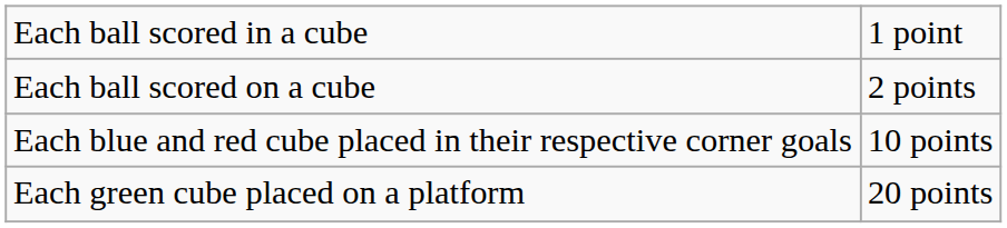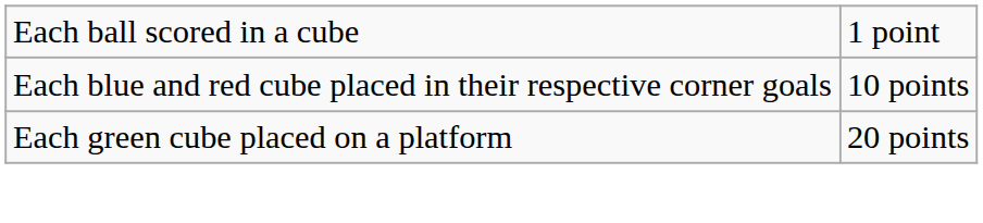 <table class="wikitable" style="float:right">
 <tr>
 <td>Each ball scored in a cube</td>
 <td>1 point</td>
-</tr>
-<tr>
-<td>Each ball scored on a cube</td>
-<td>2 points</td>
 </tr>
 <tr>
 <td>Each blue and red cube placed in their respective corner goals</td>
 <td>10 points</td>
 </tr>
 <tr>
 <td>Each green cube placed on a platform</td>
 <td>20 points</td>
 </tr>
 </table>
